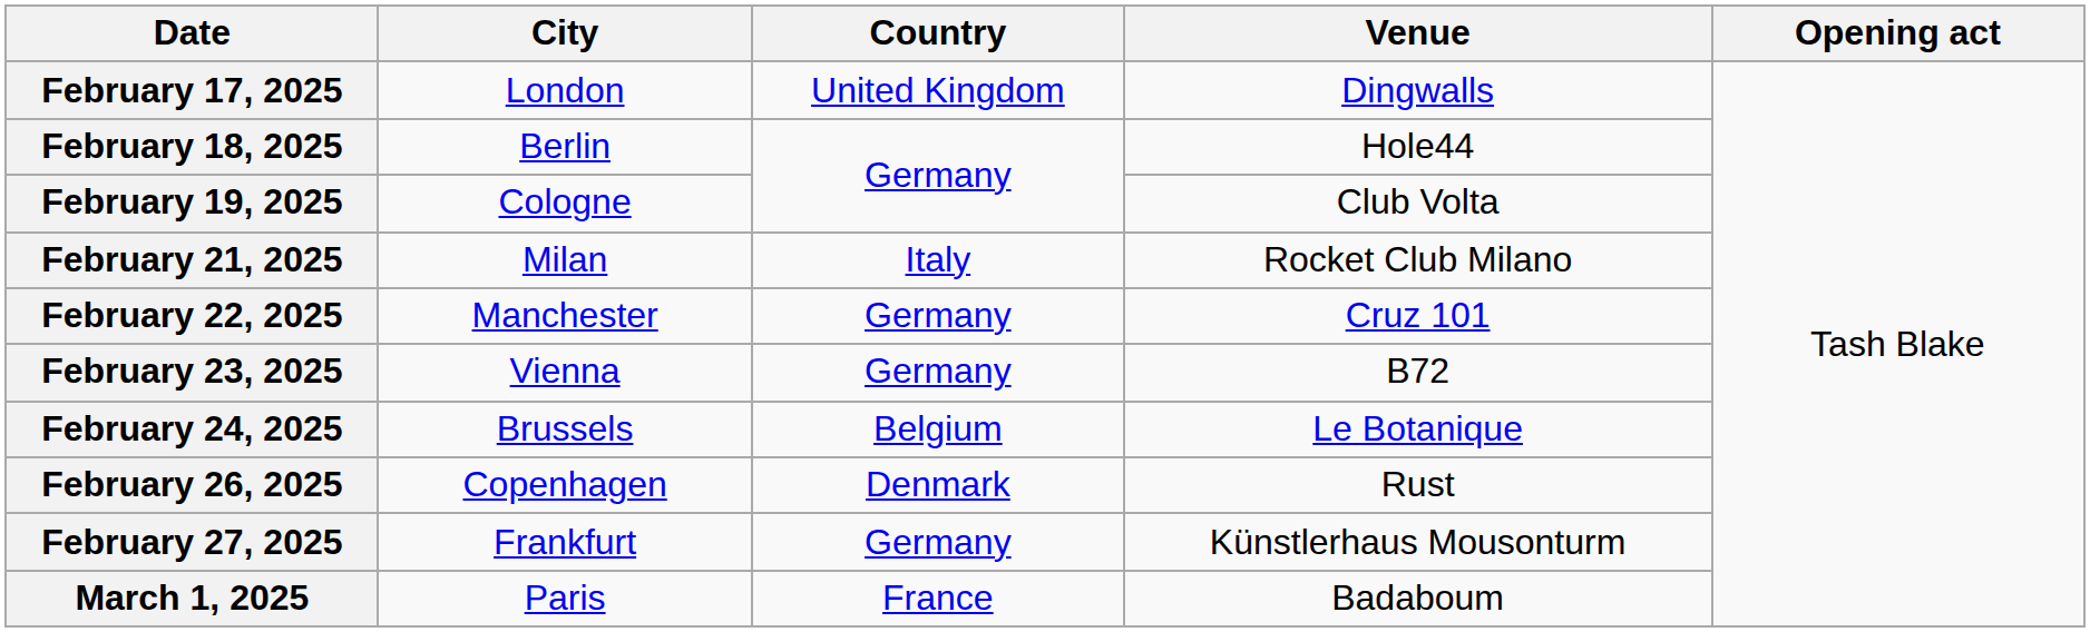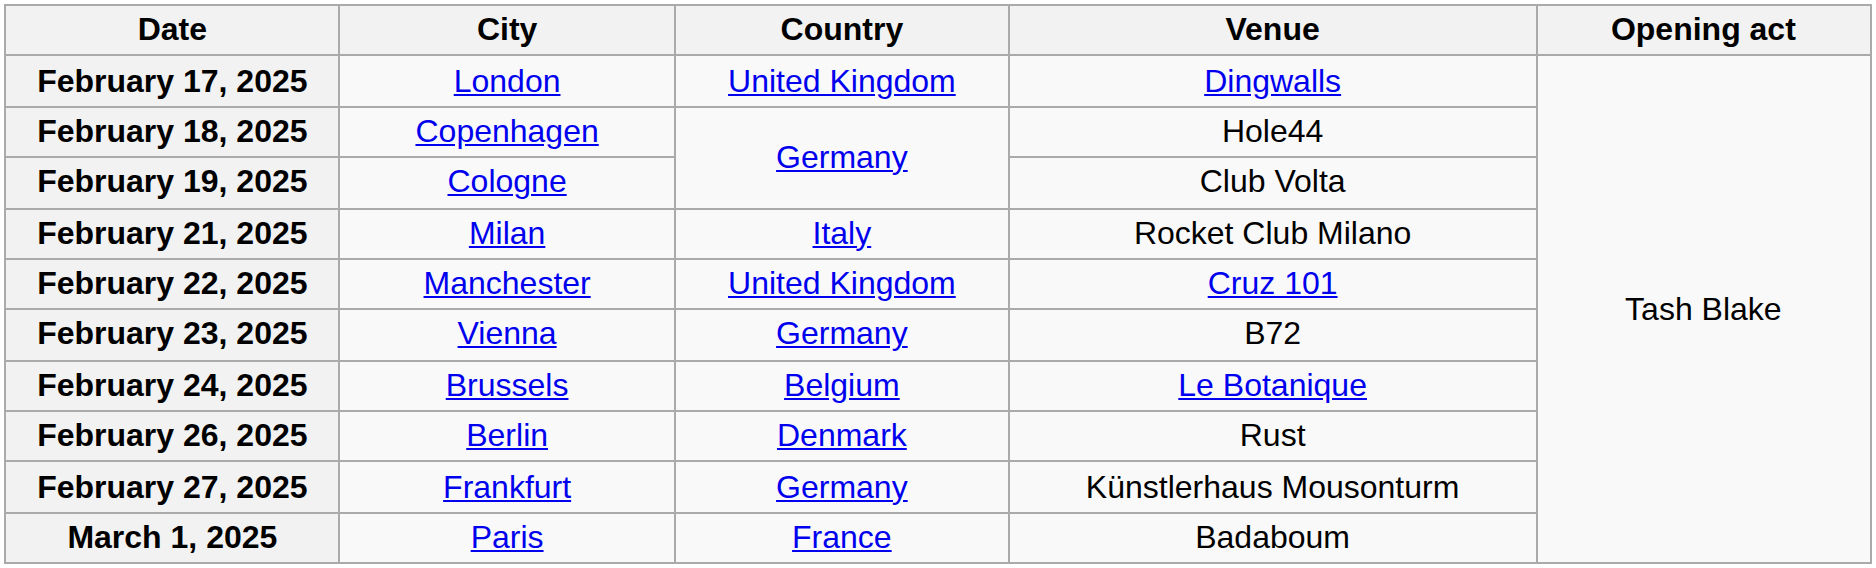 <table class="wikitable plainrowheaders" style="text-align: center;">
 <tr>
 <th scope="col" style="width:10em;">Date</th>
 <th scope="col" style="width:10em;">City</th>
 <th scope="col" style="width:10em;">Country</th>
 <th scope="col" style="width:16em;">Venue</th>
 <th scope="col" style="width:10em;">Opening act</th>
 </tr>
 <tr>
 <th scope="row" style="text-align:center;">February 17, 2025</th>
 <td><a href='#'>London</a></td>
 <td><a href='#'>United Kingdom</a></td>
 <td><a href='#'>Dingwalls</a></td>
 <td rowspan="10">Tash Blake</td>
 </tr>
 <tr>
 <th scope="row" style="text-align:center;">February 18, 2025</th>
-<td><a href='#'>Berlin</a></td>
+<td><a href='#'>Copenhagen</a></td>
 <td rowspan="2"><a href='#'>Germany</a></td>
 <td>Hole44</td>
 </tr>
 <tr>
 <th scope="row" style="text-align:center;">February 19, 2025</th>
 <td><a href='#'>Cologne</a></td>
 <td>Club Volta</td>
 </tr>
 <tr>
 <th scope="row" style="text-align:center;">February 21, 2025</th>
 <td><a href='#'>Milan</a></td>
 <td><a href='#'>Italy</a></td>
 <td>Rocket Club Milano</td>
 </tr>
 <tr>
 <th scope="row" style="text-align:center;">February 22, 2025</th>
 <td><a href='#'>Manchester</a></td>
-<td><a href='#'>Germany</a></td>
+<td><a href='#'>United Kingdom</a></td>
 <td><a href='#'>Cruz 101</a></td>
 </tr>
 <tr>
 <th scope="row" style="text-align:center;">February 23, 2025</th>
 <td><a href='#'>Vienna</a></td>
 <td><a href='#'>Germany</a></td>
 <td>B72</td>
 </tr>
 <tr>
 <th scope="row" style="text-align:center;">February 24, 2025</th>
 <td><a href='#'>Brussels</a></td>
 <td><a href='#'>Belgium</a></td>
 <td><a href='#'>Le Botanique</a></td>
 </tr>
 <tr>
 <th scope="row" style="text-align:center;">February 26, 2025</th>
-<td><a href='#'>Copenhagen</a></td>
+<td><a href='#'>Berlin</a></td>
 <td><a href='#'>Denmark</a></td>
 <td>Rust</td>
 </tr>
 <tr>
 <th scope="row" style="text-align:center;">February 27, 2025</th>
 <td><a href='#'>Frankfurt</a></td>
 <td><a href='#'>Germany</a></td>
 <td>Künstlerhaus Mousonturm</td>
 </tr>
 <tr>
 <th scope="row" style="text-align:center;">March 1, 2025</th>
 <td><a href='#'>Paris</a></td>
 <td><a href='#'>France</a></td>
 <td>Badaboum</td>
 </tr>
 <tr>
 </tr>
 </table>
